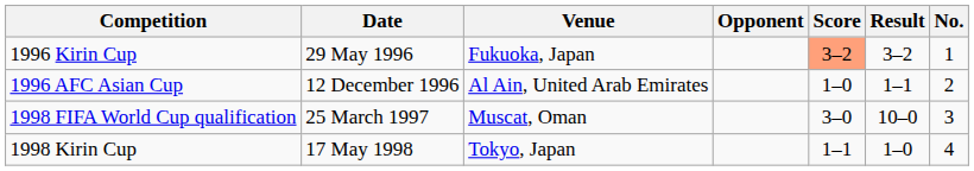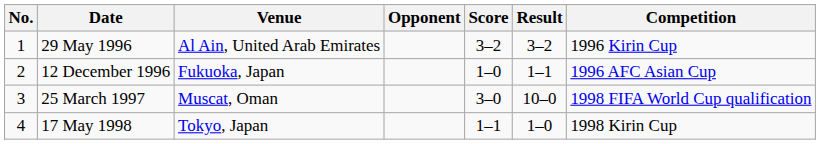 <table class="wikitable sortable">
 <tr>
-<th scope="col">Competition</th>
+<th scope="col">No.</th>
 <th scope="col">Date</th>
 <th scope="col">Venue</th>
 <th scope="col">Opponent</th>
 <th scope="col">Score</th>
 <th scope="col">Result</th>
-<th scope="col">No.</th>
+<th scope="col">Competition</th>
 </tr>
 <tr>
+<td align="center">1</td>
+<td>29 May 1996</td>
+<td><a href='#'>Al Ain</a>, United Arab Emirates</td>
+<td></td>
+<td align="center">3–2</td>
+<td align="center">3–2</td>
 <td>1996 <a href='#'>Kirin Cup</a></td>
-<td>29 May 1996</td>
-<td><a href='#'>Fukuoka</a>, Japan</td>
-<td></td>
-<td align="center" style="background: lightsalmon;">3–2</td>
-<td align="center">3–2</td>
-<td align="center">1</td>
 </tr>
 <tr>
-<td><a href='#'>1996 AFC Asian Cup</a></td>
+<td align="center">2</td>
 <td>12 December 1996</td>
-<td><a href='#'>Al Ain</a>, United Arab Emirates</td>
+<td><a href='#'>Fukuoka</a>, Japan</td>
 <td></td>
 <td align="center">1–0</td>
 <td align="center">1–1</td>
-<td align="center">2</td>
+<td><a href='#'>1996 AFC Asian Cup</a></td>
 </tr>
 <tr>
-<td><a href='#'>1998 FIFA World Cup qualification</a></td>
+<td align="center">3</td>
 <td>25 March 1997</td>
 <td><a href='#'>Muscat</a>, Oman</td>
 <td></td>
 <td align="center">3–0</td>
 <td align="center">10–0</td>
-<td align="center">3</td>
+<td><a href='#'>1998 FIFA World Cup qualification</a></td>
 </tr>
 <tr>
-<td>1998 Kirin Cup</td>
+<td align="center">4</td>
 <td>17 May 1998</td>
 <td><a href='#'>Tokyo</a>, Japan</td>
 <td></td>
 <td align="center">1–1</td>
 <td align="center">1–0</td>
-<td align="center">4</td>
+<td>1998 Kirin Cup</td>
 </tr>
 </table>
